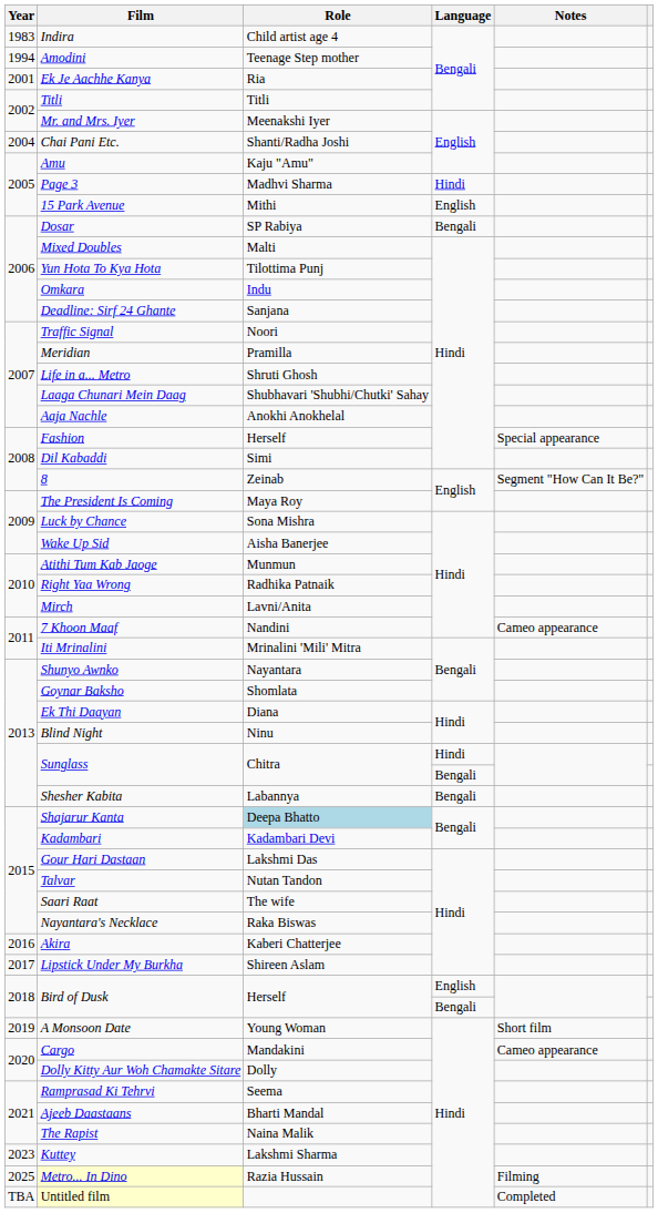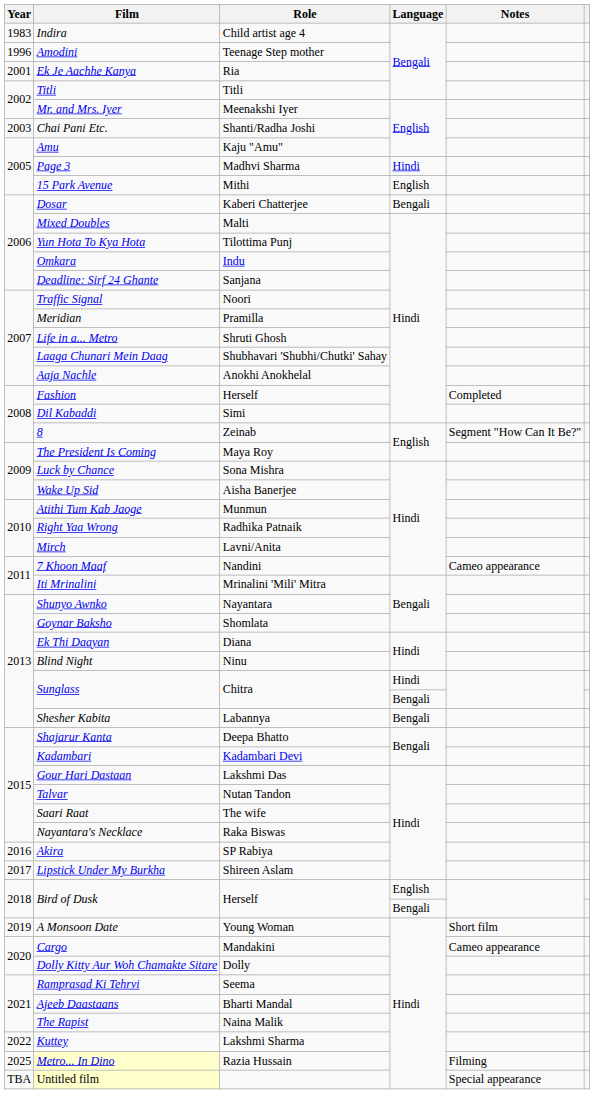 <table class="wikitable sortable">
 <tr>
 <th>Year</th>
 <th>Film</th>
 <th>Role</th>
 <th>Language</th>
 <th class="unsortable">Notes</th>
 <th class="unsortable"></th>
 </tr>
 <tr>
 <td>1983</td>
 <td><em>Indira</em></td>
 <td>Child artist age 4</td>
 <td rowspan="4"><a href='#'>Bengali</a></td>
 <td></td>
 <td></td>
 </tr>
 <tr>
-<td>1994</td>
+<td>1996</td>
 <td><em><a href='#'>Amodini</a></em></td>
 <td>Teenage Step mother</td>
 <td></td>
 <td></td>
 </tr>
 <tr>
 <td>2001</td>
 <td><em><a href='#'>Ek Je Aachhe Kanya</a></em></td>
 <td>Ria</td>
 <td></td>
 <td></td>
 </tr>
 <tr>
 <td rowspan="2">2002</td>
 <td><em><a href='#'>Titli</a></em></td>
 <td>Titli</td>
 <td></td>
 <td></td>
 </tr>
 <tr>
 <td><em><a href='#'>Mr. and Mrs. Iyer</a></em></td>
 <td>Meenakshi Iyer</td>
 <td rowspan="3"><a href='#'>English</a></td>
 <td></td>
 <td></td>
 </tr>
 <tr>
-<td>2004</td>
+<td>2003</td>
 <td><em>Chai Pani Etc.</em></td>
 <td>Shanti/Radha Joshi</td>
 <td></td>
 <td></td>
 </tr>
 <tr>
 <td rowspan="3">2005</td>
 <td><em><a href='#'>Amu</a></em></td>
 <td>Kaju "Amu"</td>
 <td></td>
 <td></td>
 </tr>
 <tr>
 <td><em><a href='#'>Page 3</a></em></td>
 <td>Madhvi Sharma</td>
 <td><a href='#'>Hindi</a></td>
 <td></td>
 <td></td>
 </tr>
 <tr>
 <td><em><a href='#'>15 Park Avenue</a></em></td>
 <td>Mithi</td>
 <td>English</td>
 <td></td>
 <td></td>
 </tr>
 <tr>
 <td rowspan="5">2006</td>
 <td><em><a href='#'>Dosar</a></em></td>
-<td>SP Rabiya</td>
+<td>Kaberi Chatterjee</td>
 <td>Bengali</td>
 <td></td>
 <td></td>
 </tr>
 <tr>
 <td><em><a href='#'>Mixed Doubles</a></em></td>
 <td>Malti</td>
 <td rowspan="11">Hindi</td>
 <td></td>
 <td></td>
 </tr>
 <tr>
 <td><em><a href='#'>Yun Hota To Kya Hota</a></em></td>
 <td>Tilottima Punj</td>
 <td></td>
 <td></td>
 </tr>
 <tr>
 <td><em><a href='#'>Omkara</a></em></td>
 <td><a href='#'>Indu</a></td>
 <td></td>
 <td></td>
 </tr>
 <tr>
 <td><em><a href='#'>Deadline: Sirf 24 Ghante</a></em></td>
 <td>Sanjana</td>
 <td></td>
 <td></td>
 </tr>
 <tr>
 <td rowspan="5">2007</td>
 <td><em><a href='#'>Traffic Signal</a></em></td>
 <td>Noori</td>
 <td></td>
 <td></td>
 </tr>
 <tr>
 <td><em>Meridian</em></td>
 <td>Pramilla</td>
 <td></td>
 <td></td>
 </tr>
 <tr>
 <td><em><a href='#'>Life in a... Metro</a></em></td>
 <td>Shruti Ghosh</td>
 <td></td>
 <td></td>
 </tr>
 <tr>
 <td><em><a href='#'>Laaga Chunari Mein Daag</a></em></td>
 <td>Shubhavari 'Shubhi/Chutki' Sahay</td>
 <td></td>
 <td></td>
 </tr>
 <tr>
 <td><em><a href='#'>Aaja Nachle</a></em></td>
 <td>Anokhi Anokhelal</td>
 <td></td>
 <td></td>
 </tr>
 <tr>
 <td rowspan="3">2008</td>
 <td><em><a href='#'>Fashion</a></em></td>
 <td>Herself</td>
-<td>Special appearance</td>
+<td>Completed</td>
 <td></td>
 </tr>
 <tr>
 <td><em><a href='#'>Dil Kabaddi</a></em></td>
 <td>Simi</td>
 <td></td>
 <td></td>
 </tr>
 <tr>
 <td><em><a href='#'>8</a></em></td>
 <td>Zeinab</td>
 <td rowspan="2">English</td>
 <td>Segment "How Can It Be?"</td>
 <td></td>
 </tr>
 <tr>
 <td rowspan="3">2009</td>
 <td><em><a href='#'>The President Is Coming</a></em></td>
 <td>Maya Roy</td>
 <td></td>
 <td></td>
 </tr>
 <tr>
 <td><em><a href='#'>Luck by Chance</a></em></td>
 <td>Sona Mishra</td>
 <td rowspan="6">Hindi</td>
 <td></td>
 <td></td>
 </tr>
 <tr>
 <td><em><a href='#'>Wake Up Sid</a></em></td>
 <td>Aisha Banerjee</td>
 <td></td>
 <td></td>
 </tr>
 <tr>
 <td rowspan="3">2010</td>
 <td><em><a href='#'>Atithi Tum Kab Jaoge</a></em></td>
 <td>Munmun</td>
 <td></td>
 <td></td>
 </tr>
 <tr>
 <td><em><a href='#'>Right Yaa Wrong</a></em></td>
 <td>Radhika Patnaik</td>
 <td></td>
 <td></td>
 </tr>
 <tr>
 <td><em><a href='#'>Mirch</a></em></td>
 <td>Lavni/Anita</td>
 <td></td>
 <td></td>
 </tr>
 <tr>
 <td rowspan="2">2011</td>
 <td><em><a href='#'>7 Khoon Maaf</a></em></td>
 <td>Nandini</td>
 <td>Cameo appearance</td>
 <td></td>
 </tr>
 <tr>
 <td><em><a href='#'>Iti Mrinalini</a></em></td>
 <td>Mrinalini 'Mili' Mitra</td>
 <td rowspan="3">Bengali</td>
 <td></td>
 <td></td>
 </tr>
 <tr>
 <td rowspan="7">2013</td>
 <td><em><a href='#'>Shunyo Awnko</a></em></td>
 <td>Nayantara</td>
 <td></td>
 <td></td>
 </tr>
 <tr>
 <td><em><a href='#'>Goynar Baksho</a></em></td>
 <td>Shomlata</td>
 <td></td>
 <td></td>
 </tr>
 <tr>
 <td><em><a href='#'>Ek Thi Daayan</a></em></td>
 <td>Diana</td>
 <td rowspan="2">Hindi</td>
 <td></td>
 <td></td>
 </tr>
 <tr>
 <td><em>Blind Night</em></td>
 <td>Ninu</td>
 <td></td>
 <td></td>
 </tr>
 <tr>
 <td rowspan="2"><em><a href='#'>Sunglass</a></em></td>
 <td rowspan="2">Chitra</td>
 <td>Hindi</td>
 <td rowspan="2"></td>
 <td></td>
 </tr>
 <tr>
 <td>Bengali</td>
 <td></td>
 </tr>
 <tr>
 <td><em>Shesher Kabita</em></td>
 <td>Labannya</td>
 <td>Bengali</td>
 <td></td>
 <td></td>
 </tr>
 <tr>
 <td rowspan="6">2015</td>
 <td><em><a href='#'>Shajarur Kanta</a></em></td>
-<td style="background: lightblue;">Deepa Bhatto</td>
+<td>Deepa Bhatto</td>
 <td rowspan="2">Bengali</td>
 <td></td>
 <td></td>
 </tr>
 <tr>
 <td><em><a href='#'>Kadambari</a></em></td>
 <td><a href='#'>Kadambari Devi</a></td>
 <td></td>
 <td></td>
 </tr>
 <tr>
 <td><em><a href='#'>Gour Hari Dastaan</a></em></td>
 <td>Lakshmi Das</td>
 <td rowspan="6">Hindi</td>
 <td></td>
 <td></td>
 </tr>
 <tr>
 <td><em><a href='#'>Talvar</a></em></td>
 <td>Nutan Tandon</td>
 <td></td>
 <td></td>
 </tr>
 <tr>
 <td><em>Saari Raat</em></td>
 <td>The wife</td>
 <td></td>
 <td></td>
 </tr>
 <tr>
 <td><em>Nayantara's Necklace</em></td>
 <td>Raka Biswas</td>
 <td></td>
 <td></td>
 </tr>
 <tr>
 <td>2016</td>
 <td><em><a href='#'>Akira</a></em></td>
-<td>Kaberi Chatterjee</td>
+<td>SP Rabiya</td>
 <td></td>
 <td></td>
 </tr>
 <tr>
 <td>2017</td>
 <td><em><a href='#'>Lipstick Under My Burkha</a></em></td>
 <td>Shireen Aslam</td>
 <td></td>
 <td></td>
 </tr>
 <tr>
 <td rowspan="2">2018</td>
 <td rowspan="2"><em>Bird of Dusk</em></td>
 <td rowspan="2">Herself</td>
 <td>English</td>
 <td rowspan="2"></td>
 <td></td>
 </tr>
 <tr>
 <td>Bengali</td>
 <td></td>
 </tr>
 <tr>
 <td rowspan="1">2019</td>
 <td><em>A Monsoon Date</em></td>
 <td>Young Woman</td>
 <td rowspan="9">Hindi</td>
 <td>Short film</td>
 <td></td>
 </tr>
 <tr>
 <td rowspan="2">2020</td>
 <td><em><a href='#'>Cargo</a></em></td>
 <td>Mandakini</td>
 <td>Cameo appearance</td>
 <td></td>
 </tr>
 <tr>
 <td><em><a href='#'>Dolly Kitty Aur Woh Chamakte Sitare</a></em></td>
 <td>Dolly</td>
 <td></td>
 <td></td>
 </tr>
 <tr>
 <td rowspan="3">2021</td>
 <td><em><a href='#'>Ramprasad Ki Tehrvi</a></em></td>
 <td>Seema</td>
 <td></td>
 <td></td>
 </tr>
 <tr>
 <td><em><a href='#'>Ajeeb Daastaans</a></em></td>
 <td>Bharti Mandal</td>
 <td></td>
 <td></td>
 </tr>
 <tr>
 <td><em><a href='#'>The Rapist</a></em></td>
 <td>Naina Malik</td>
 <td></td>
 <td></td>
 </tr>
 <tr>
-<td>2023</td>
+<td>2022</td>
 <td><em><a href='#'>Kuttey</a></em></td>
 <td>Lakshmi Sharma</td>
 <td></td>
 <td></td>
 </tr>
 <tr>
 <td>2025</td>
 <td style="background:#ffc;"><em><a href='#'>Metro... In Dino</a></em> </td>
 <td>Razia Hussain</td>
 <td>Filming</td>
 <td></td>
 </tr>
 <tr>
 <td>TBA</td>
 <td style="background:#ffc;">Untitled film </td>
 <td></td>
-<td>Completed</td>
+<td>Special appearance</td>
 <td></td>
 </tr>
 </table>
